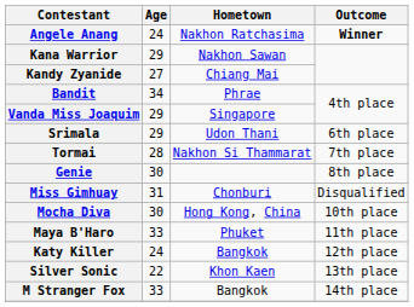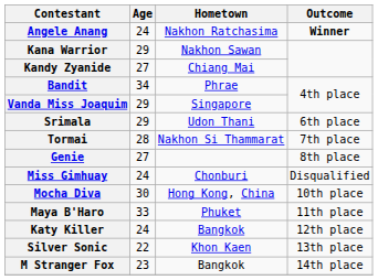 <table class="wikitable sortable" style="text-align:center">
 <tr>
 <th scope="col">Contestant</th>
 <th scope="col">Age</th>
 <th scope="col">Hometown</th>
 <th scope="col">Outcome</th>
 </tr>
 <tr>
 <th scope="row"><a href='#'>Angele Anang</a></th>
 <td>24</td>
 <td><a href='#'>Nakhon Ratchasima</a></td>
 <td><strong>Winner</strong></td>
 </tr>
 <tr>
 <th scope="row">Kana Warrior</th>
 <td>29</td>
 <td><a href='#'>Nakhon Sawan</a></td>
 <td rowspan="2" nowrap></td>
 </tr>
 <tr>
 <th scope="row">Kandy Zyanide</th>
 <td>27</td>
 <td><a href='#'>Chiang Mai</a></td>
 </tr>
 <tr>
 <th scope="row"><a href='#'>Bandit</a></th>
 <td>34</td>
 <td><a href='#'>Phrae</a></td>
 <td rowspan="2">4th place</td>
 </tr>
 <tr>
 <th scope="row" nowrap><a href='#'>Vanda Miss Joaquim</a></th>
 <td>29</td>
 <td><a href='#'>Singapore</a></td>
 </tr>
 <tr>
 <th scope="row">Srimala</th>
 <td>29</td>
 <td><a href='#'>Udon Thani</a></td>
 <td>6th place</td>
 </tr>
 <tr>
 <th scope="row">Tormai</th>
 <td>28</td>
 <td nowrap><a href='#'>Nakhon Si Thammarat</a></td>
 <td>7th place</td>
 </tr>
 <tr>
 <th scope="row"><a href='#'>Genie</a></th>
-<td>30</td>
+<td>27</td>
 <td></td>
 <td>8th place</td>
 </tr>
 <tr>
 <th scope="row"><a href='#'>Miss Gimhuay</a></th>
-<td>31</td>
+<td>24</td>
 <td><a href='#'>Chonburi</a></td>
 <td>Disqualified</td>
 </tr>
 <tr>
 <th scope="row"><a href='#'>Mocha Diva</a></th>
 <td>30</td>
 <td><a href='#'>Hong Kong</a>, <a href='#'>China</a></td>
 <td>10th place</td>
 </tr>
 <tr>
 <th scope="row">Maya B'Haro</th>
 <td>33</td>
 <td><a href='#'>Phuket</a></td>
 <td>11th place</td>
 </tr>
 <tr>
 <th scope="row">Katy Killer</th>
 <td>24</td>
 <td><a href='#'>Bangkok</a></td>
 <td>12th place</td>
 </tr>
 <tr>
 <th scope="row">Silver Sonic</th>
 <td>22</td>
 <td><a href='#'>Khon Kaen</a></td>
 <td>13th place</td>
 </tr>
 <tr>
 <th scope="row">M Stranger Fox</th>
-<td>33</td>
+<td>23</td>
 <td>Bangkok</td>
 <td>14th place</td>
 </tr>
 <tr>
 </tr>
 </table>
